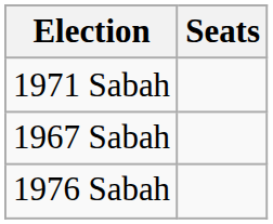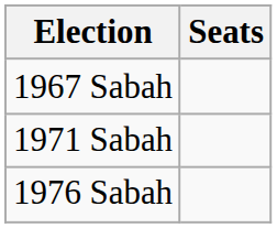 <table class=wikitable style=text-align:center>
 <tr>
 <th>Election</th>
 <th>Seats</th>
 </tr>
 <tr>
-<td>1971 Sabah</td>
+<td>1967 Sabah</td>
 <td></td>
 </tr>
 <tr>
-<td>1967 Sabah</td>
+<td>1971 Sabah</td>
 <td></td>
 </tr>
 <tr>
 <td>1976 Sabah</td>
 <td></td>
 </tr>
 </table>
